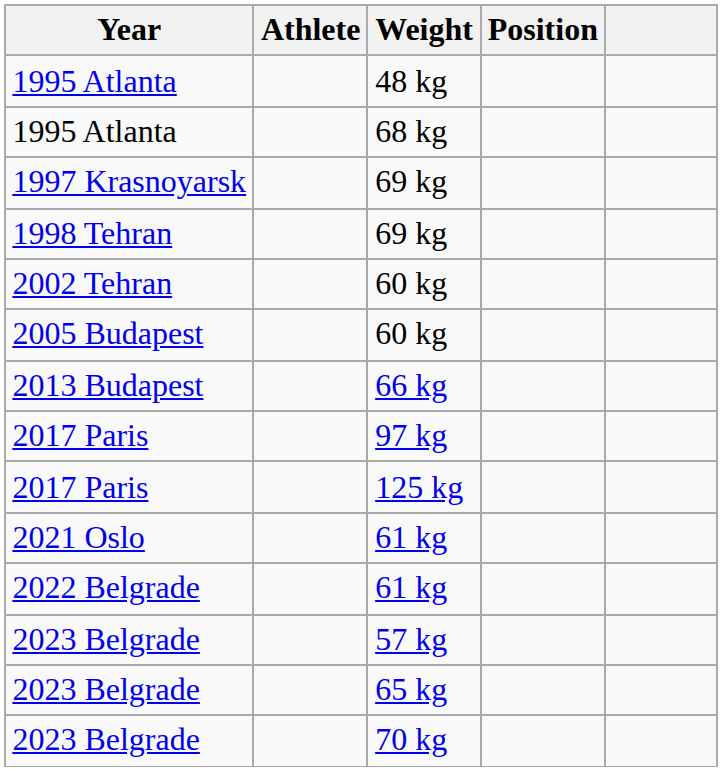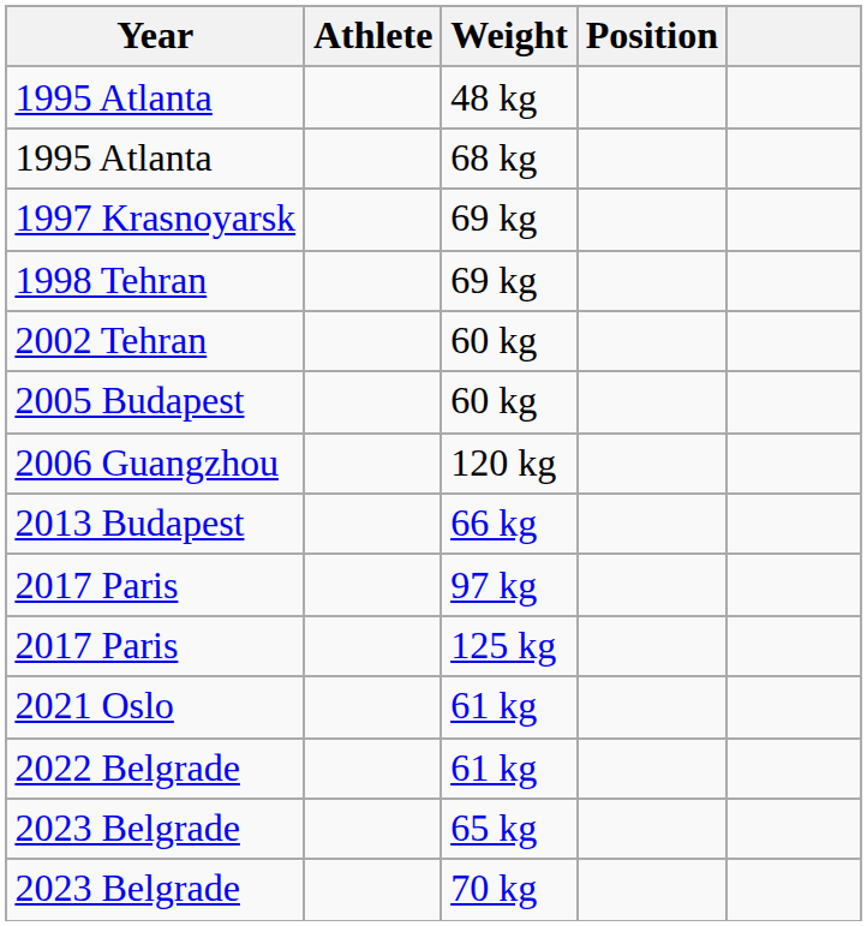 <table class="wikitable sortable">
 <tr>
 <th>Year</th>
 <th>Athlete</th>
 <th>Weight</th>
 <th>Position</th>
 <th class="unsortable" style="width:3em"></th>
 </tr>
 <tr>
 <td> <a href='#'>1995 Atlanta</a></td>
 <td></td>
 <td>48 kg</td>
 <td></td>
 <td></td>
 </tr>
 <tr>
 <td> 1995 Atlanta</td>
 <td></td>
 <td>68 kg</td>
 <td></td>
 <td></td>
 </tr>
 <tr>
 <td> <a href='#'>1997 Krasnoyarsk</a></td>
 <td></td>
 <td>69 kg</td>
 <td></td>
 <td></td>
 </tr>
 <tr>
 <td> <a href='#'>1998 Tehran</a></td>
 <td></td>
 <td>69 kg</td>
 <td></td>
 <td></td>
 </tr>
 <tr>
 <td> <a href='#'>2002 Tehran</a></td>
 <td></td>
 <td>60 kg</td>
 <td></td>
 <td></td>
 </tr>
 <tr>
 <td> <a href='#'>2005 Budapest</a></td>
 <td></td>
 <td>60 kg</td>
 <td></td>
 <td></td>
 </tr>
 <tr>
+<td> <a href='#'>2006 Guangzhou</a></td>
+<td></td>
+<td>120 kg</td>
+<td></td>
+<td></td>
+</tr>
+<tr>
 <td> <a href='#'>2013 Budapest</a></td>
 <td></td>
 <td><a href='#'>66 kg</a></td>
 <td></td>
 <td></td>
 </tr>
 <tr>
 <td> <a href='#'>2017 Paris</a></td>
 <td></td>
 <td><a href='#'>97 kg</a></td>
 <td></td>
 <td></td>
 </tr>
 <tr>
 <td> <a href='#'>2017 Paris</a></td>
 <td></td>
 <td><a href='#'>125 kg</a></td>
 <td></td>
 <td></td>
 </tr>
 <tr>
 <td> <a href='#'>2021 Oslo</a></td>
 <td></td>
 <td><a href='#'>61 kg</a></td>
 <td></td>
 <td></td>
 </tr>
 <tr>
 <td> <a href='#'>2022 Belgrade</a></td>
 <td></td>
 <td><a href='#'>61 kg</a></td>
 <td></td>
 <td></td>
 </tr>
 <tr>
 <td> <a href='#'>2023 Belgrade</a></td>
 <td></td>
-<td><a href='#'>57 kg</a></td>
-<td></td>
-<td></td>
-</tr>
-<tr>
-<td> <a href='#'>2023 Belgrade</a></td>
-<td></td>
 <td><a href='#'>65 kg</a></td>
 <td></td>
 <td></td>
 </tr>
 <tr>
 <td> <a href='#'>2023 Belgrade</a></td>
 <td></td>
 <td><a href='#'>70 kg</a></td>
 <td></td>
 <td></td>
 </tr>
 <tr>
 </tr>
 </table>
